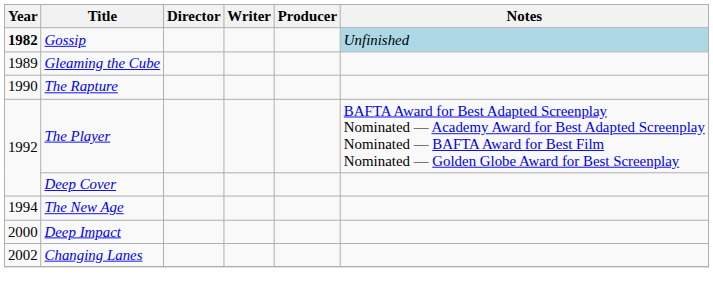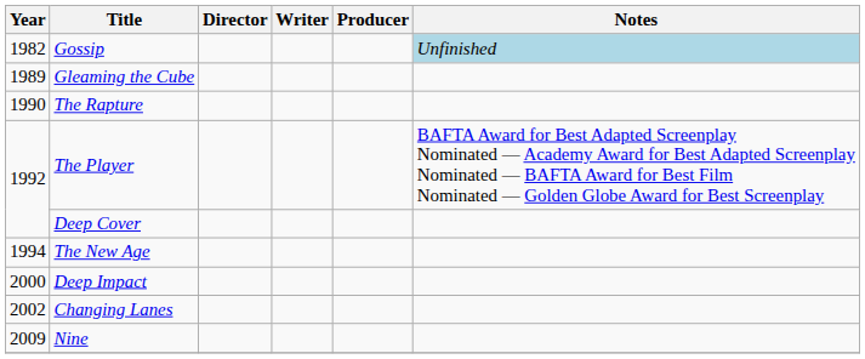 <table class="wikitable">
 <tr>
 <th>Year</th>
 <th>Title</th>
 <th>Director</th>
 <th>Writer</th>
 <th>Producer</th>
 <th>Notes</th>
 </tr>
 <tr>
-<td><strong>1982</strong></td>
+<td>1982</td>
 <td><em><a href='#'>Gossip</a></em></td>
 <td></td>
 <td></td>
 <td></td>
 <td style="background: lightblue;"><em>Unfinished</em></td>
 </tr>
 <tr>
 <td>1989</td>
 <td><em><a href='#'>Gleaming the Cube</a></em></td>
 <td></td>
 <td></td>
 <td></td>
 <td></td>
 </tr>
 <tr>
 <td>1990</td>
 <td><em><a href='#'>The Rapture</a></em></td>
 <td></td>
 <td></td>
 <td></td>
 <td></td>
 </tr>
 <tr>
 <td rowspan=2>1992</td>
 <td><em><a href='#'>The Player</a></em></td>
 <td></td>
 <td></td>
 <td></td>
 <td><a href='#'>BAFTA Award for Best Adapted Screenplay</a><br>Nominated — <a href='#'>Academy Award for Best Adapted Screenplay</a><br>Nominated — <a href='#'>BAFTA Award for Best Film</a><br>Nominated — <a href='#'>Golden Globe Award for Best Screenplay</a></td>
 </tr>
 <tr>
 <td><em><a href='#'>Deep Cover</a></em></td>
 <td></td>
 <td></td>
 <td></td>
 <td></td>
 </tr>
 <tr>
 <td>1994</td>
 <td><em><a href='#'>The New Age</a></em></td>
 <td></td>
 <td></td>
 <td></td>
 <td></td>
 </tr>
 <tr>
 <td>2000</td>
 <td><em><a href='#'>Deep Impact</a></em></td>
 <td></td>
 <td></td>
 <td></td>
 <td></td>
 </tr>
 <tr>
 <td>2002</td>
 <td><em><a href='#'>Changing Lanes</a></em></td>
 <td></td>
 <td></td>
 <td></td>
 <td></td>
 </tr>
 <tr>
+<td>2009</td>
+<td><em><a href='#'>Nine</a></em></td>
+<td></td>
+<td></td>
+<td></td>
+<td></td>
+</tr>
+<tr>
 </tr>
 </table>
